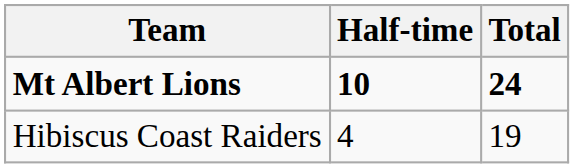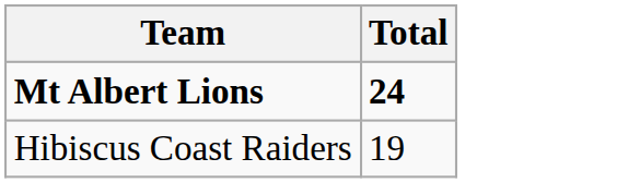 <table class="wikitable">
 <tr>
 <th>Team</th>
-<th>Half-time</th>
 <th>Total</th>
 </tr>
 <tr>
 <td><strong>Mt Albert Lions</strong></td>
-<td><strong>10</strong></td>
 <td><strong>24</strong></td>
 </tr>
 <tr>
 <td>Hibiscus Coast Raiders</td>
-<td>4</td>
 <td>19</td>
 </tr>
 </table>
